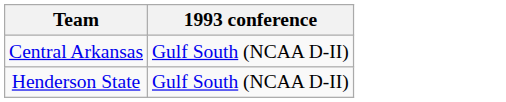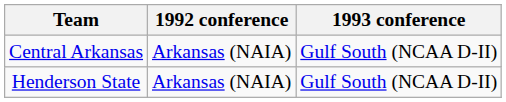 <table class="wikitable sortable">
 <tr>
 <th>Team</th>
+<th>1992 conference</th>
 <th>1993 conference</th>
 </tr>
 <tr style="text-align:center;">
 <td><a href='#'>Central Arkansas</a></td>
+<td><a href='#'>Arkansas</a> (NAIA)</td>
 <td><a href='#'>Gulf South</a> (NCAA D-II)</td>
 </tr>
 <tr style="text-align:center;">
 <td><a href='#'>Henderson State</a></td>
+<td><a href='#'>Arkansas</a> (NAIA)</td>
 <td><a href='#'>Gulf South</a> (NCAA D-II)</td>
 </tr>
 </table>
